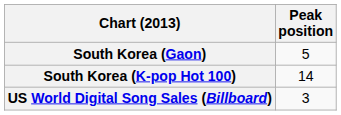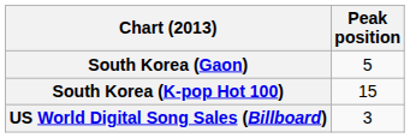 <table class="wikitable plainrowheaders sortable" style="text-align:center">
 <tr>
 <th scope="col">Chart (2013)</th>
 <th scope="col">Peak<br>position</th>
 </tr>
 <tr>
 <th scope="row">South Korea (<a href='#'>Gaon</a>)</th>
 <td>5</td>
 </tr>
 <tr>
 <th scope="row">South Korea (<a href='#'>K-pop Hot 100</a>)</th>
-<td>14</td>
+<td>15</td>
 </tr>
 <tr>
 <th scope="row">US <a href='#'>World Digital Song Sales</a> (<em><a href='#'>Billboard</a></em>)</th>
 <td>3</td>
 </tr>
 </table>
